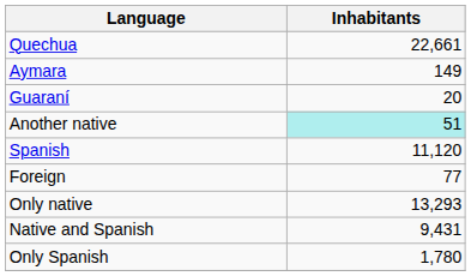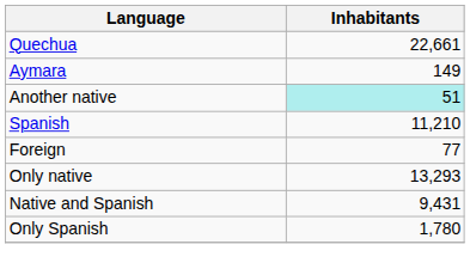 <table class="wikitable" border="1" style="width:35%;" border="1">
 <tr bgcolor=silver>
 <th><strong>Language</strong></th>
 <th><strong>Inhabitants</strong></th>
 </tr>
 <tr>
 <td><a href='#'>Quechua</a></td>
 <td align="right">22,661</td>
 </tr>
 <tr>
 <td><a href='#'>Aymara</a></td>
 <td align="right">149</td>
 </tr>
 <tr>
-<td><a href='#'>Guaraní</a></td>
-<td align="right">20</td>
-</tr>
-<tr>
 <td>Another native</td>
 <td align="right" style="background: paleturquoise;">51</td>
 </tr>
 <tr>
 <td><a href='#'>Spanish</a></td>
-<td align="right">11,120</td>
+<td align="right">11,210</td>
 </tr>
 <tr>
 <td>Foreign</td>
 <td align="right">77</td>
 </tr>
 <tr>
 <td>Only native</td>
 <td align="right">13,293</td>
 </tr>
 <tr>
 <td>Native and Spanish</td>
 <td align="right">9,431</td>
 </tr>
 <tr>
 <td>Only Spanish</td>
 <td align="right">1,780</td>
 </tr>
 <tr>
 </tr>
 </table>
